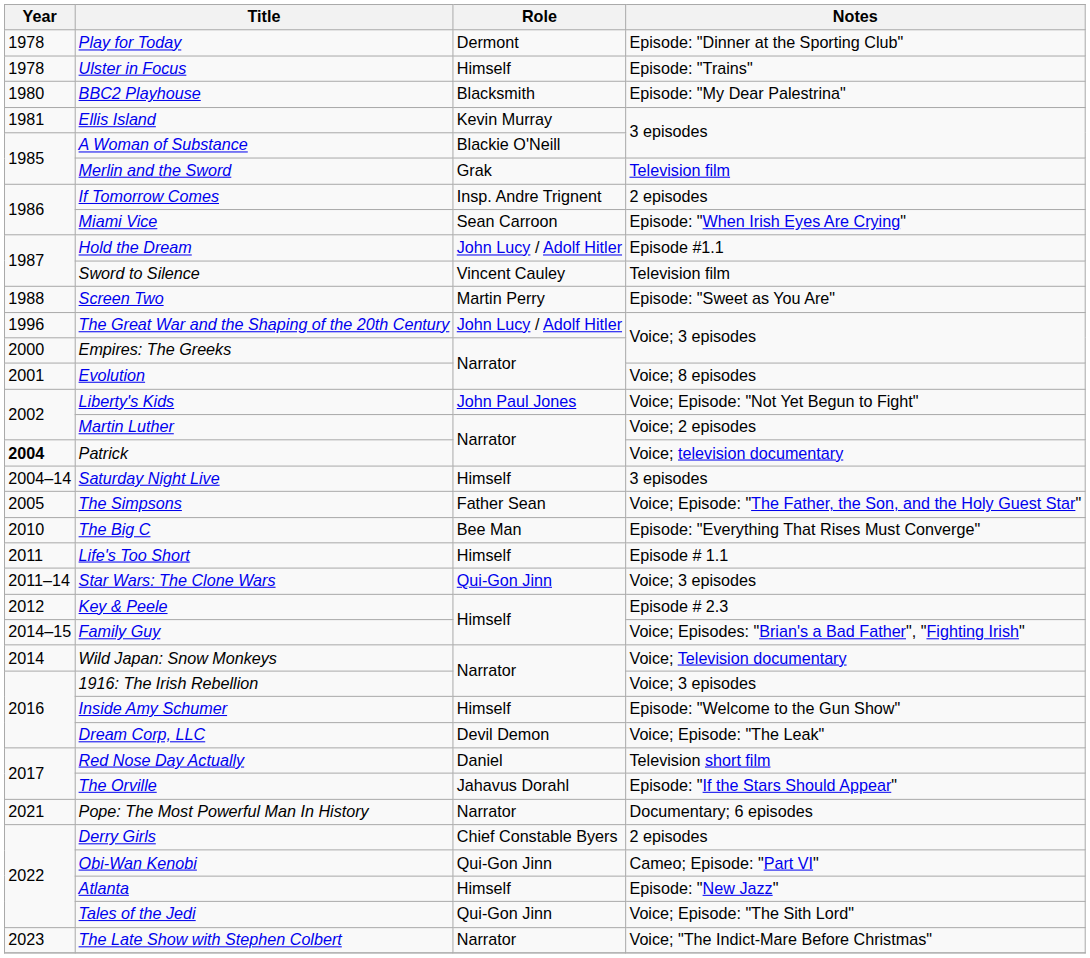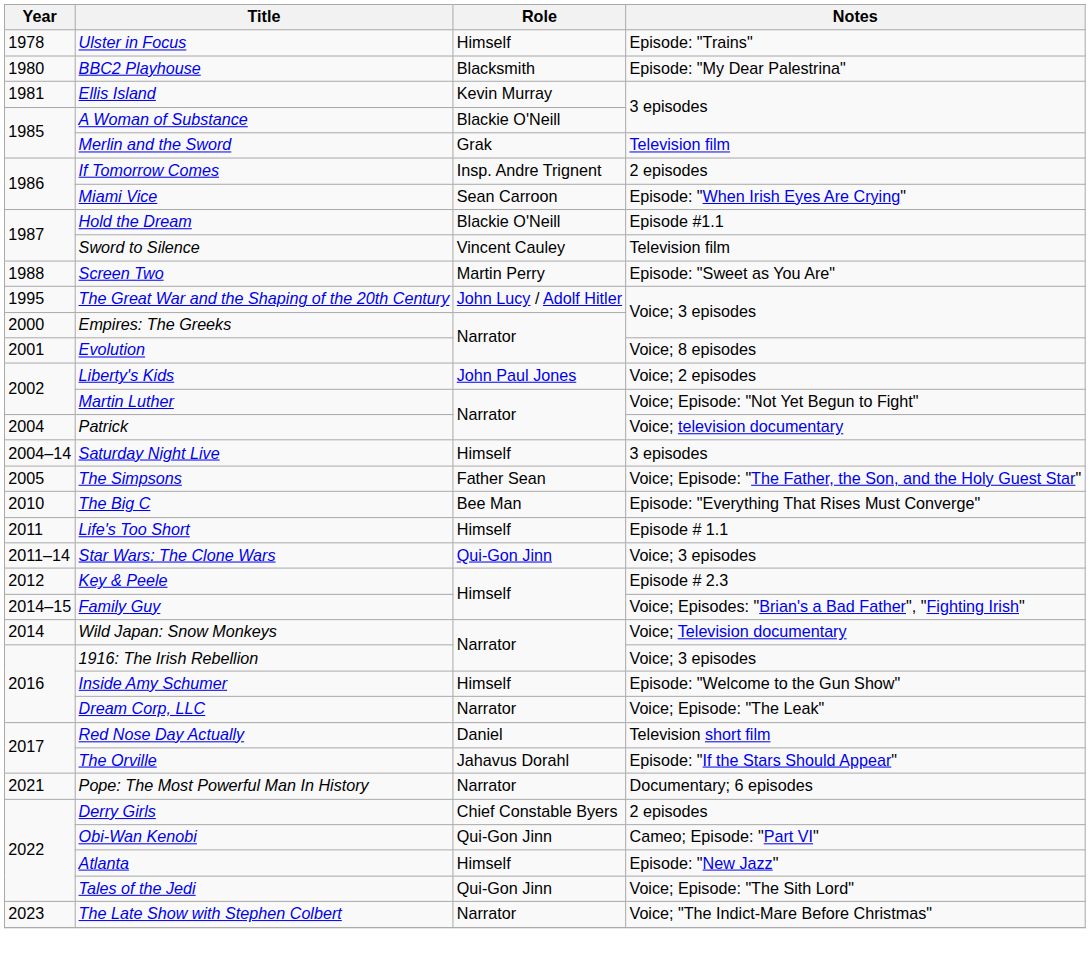 <table class="wikitable sortable unsortable">
 <tr>
 <th>Year</th>
 <th>Title</th>
 <th>Role</th>
 <th>Notes</th>
-</tr>
-<tr>
-<td>1978</td>
-<td><em><a href='#'>Play for Today</a></em></td>
-<td>Dermont</td>
-<td>Episode: "Dinner at the Sporting Club"</td>
 </tr>
 <tr>
 <td>1978</td>
 <td><em><a href='#'>Ulster in Focus</a></em></td>
 <td>Himself</td>
 <td>Episode: "Trains"</td>
 </tr>
 <tr>
 <td>1980</td>
 <td><em><a href='#'>BBC2 Playhouse</a></em></td>
 <td>Blacksmith</td>
 <td>Episode: "My Dear Palestrina"</td>
 </tr>
 <tr>
 <td>1981</td>
 <td><em><a href='#'>Ellis Island</a></em></td>
 <td>Kevin Murray</td>
 <td rowspan="2">3 episodes</td>
 </tr>
 <tr>
 <td rowspan="2">1985</td>
 <td><em><a href='#'>A Woman of Substance</a></em></td>
 <td>Blackie O'Neill</td>
 </tr>
 <tr>
 <td><em><a href='#'>Merlin and the Sword</a></em></td>
 <td>Grak</td>
 <td><a href='#'>Television film</a></td>
 </tr>
 <tr>
 <td rowspan="2">1986</td>
 <td><em><a href='#'>If Tomorrow Comes</a></em></td>
 <td>Insp. Andre Trignent</td>
 <td>2 episodes</td>
 </tr>
 <tr>
 <td><em><a href='#'>Miami Vice</a></em></td>
 <td>Sean Carroon</td>
 <td>Episode: "<a href='#'>When Irish Eyes Are Crying</a>"</td>
 </tr>
 <tr>
 <td rowspan="2">1987</td>
 <td><em><a href='#'>Hold the Dream</a></em></td>
-<td><a href='#'>John Lucy</a> / <a href='#'>Adolf Hitler</a></td>
+<td>Blackie O'Neill</td>
 <td>Episode #1.1</td>
 </tr>
 <tr>
 <td><em>Sword to Silence</em></td>
 <td>Vincent Cauley</td>
 <td>Television film</td>
 </tr>
 <tr>
 <td>1988</td>
 <td><em><a href='#'>Screen Two</a></em></td>
 <td>Martin Perry</td>
 <td>Episode: "Sweet as You Are"</td>
 </tr>
 <tr>
-<td>1996</td>
+<td>1995</td>
 <td><em><a href='#'>The Great War and the Shaping of the 20th Century</a></em></td>
 <td><a href='#'>John Lucy</a> / <a href='#'>Adolf Hitler</a></td>
 <td rowspan="2">Voice; 3 episodes</td>
 </tr>
 <tr>
 <td>2000</td>
 <td><em>Empires: The Greeks</em></td>
 <td rowspan="2">Narrator</td>
 </tr>
 <tr>
 <td>2001</td>
 <td><em><a href='#'>Evolution</a></em></td>
 <td>Voice; 8 episodes</td>
 </tr>
 <tr>
 <td rowspan="2">2002</td>
 <td><em><a href='#'>Liberty's Kids</a></em></td>
 <td><a href='#'>John Paul Jones</a></td>
-<td>Voice; Episode: "Not Yet Begun to Fight"</td>
+<td>Voice; 2 episodes</td>
 </tr>
 <tr>
 <td><em><a href='#'>Martin Luther</a></em></td>
 <td rowspan="2">Narrator</td>
-<td>Voice; 2 episodes</td>
+<td>Voice; Episode: "Not Yet Begun to Fight"</td>
 </tr>
 <tr>
-<td><strong>2004</strong></td>
+<td>2004</td>
 <td><em>Patrick</em></td>
 <td>Voice; <a href='#'>television documentary</a></td>
 </tr>
 <tr>
 <td>2004–14</td>
 <td><em><a href='#'>Saturday Night Live</a></em></td>
 <td>Himself</td>
 <td>3 episodes</td>
 </tr>
 <tr>
 <td>2005</td>
 <td><em><a href='#'>The Simpsons</a></em></td>
 <td>Father Sean</td>
 <td>Voice; Episode: "<a href='#'>The Father, the Son, and the Holy Guest Star</a>"</td>
 </tr>
 <tr>
 <td>2010</td>
 <td><em><a href='#'>The Big C</a></em></td>
 <td>Bee Man</td>
 <td>Episode: "Everything That Rises Must Converge"</td>
 </tr>
 <tr>
 <td>2011</td>
 <td><em><a href='#'>Life's Too Short</a></em></td>
 <td>Himself</td>
 <td>Episode # 1.1</td>
 </tr>
 <tr>
 <td>2011–14</td>
 <td><em><a href='#'>Star Wars: The Clone Wars</a></em></td>
 <td><a href='#'>Qui-Gon Jinn</a></td>
 <td>Voice; 3 episodes</td>
 </tr>
 <tr>
 <td>2012</td>
 <td><em><a href='#'>Key & Peele</a></em></td>
 <td rowspan="2">Himself</td>
 <td>Episode # 2.3</td>
 </tr>
 <tr>
 <td>2014–15</td>
 <td><em><a href='#'>Family Guy</a></em></td>
 <td>Voice; Episodes: "<a href='#'>Brian's a Bad Father</a>", "<a href='#'>Fighting Irish</a>"</td>
 </tr>
 <tr>
 <td>2014</td>
 <td><em>Wild Japan: Snow Monkeys</em></td>
 <td rowspan="2">Narrator</td>
 <td>Voice; <a href='#'>Television documentary</a></td>
 </tr>
 <tr>
 <td rowspan="3">2016</td>
 <td><em>1916: The Irish Rebellion </em></td>
 <td>Voice; 3 episodes</td>
 </tr>
 <tr>
 <td><em><a href='#'>Inside Amy Schumer</a></em></td>
 <td>Himself</td>
 <td>Episode: "Welcome to the Gun Show"</td>
 </tr>
 <tr>
 <td><em><a href='#'>Dream Corp, LLC</a></em></td>
-<td>Devil Demon</td>
+<td>Narrator</td>
 <td>Voice; Episode: "The Leak"</td>
 </tr>
 <tr>
 <td rowspan="2">2017</td>
 <td><em><a href='#'>Red Nose Day Actually</a></em></td>
 <td>Daniel</td>
 <td>Television <a href='#'>short film</a></td>
 </tr>
 <tr>
 <td><em><a href='#'>The Orville</a></em></td>
 <td>Jahavus Dorahl</td>
 <td>Episode: "<a href='#'>If the Stars Should Appear</a>"</td>
 </tr>
 <tr>
 <td>2021</td>
 <td><em>Pope: The Most Powerful Man In History</em></td>
 <td>Narrator</td>
 <td>Documentary; 6 episodes</td>
 </tr>
 <tr>
 <td rowspan="4">2022</td>
 <td><em><a href='#'>Derry Girls</a></em></td>
 <td>Chief Constable Byers</td>
 <td>2 episodes</td>
 </tr>
 <tr>
 <td><em><a href='#'>Obi-Wan Kenobi</a></em></td>
 <td>Qui-Gon Jinn</td>
 <td>Cameo; Episode: "<a href='#'>Part VI</a>"</td>
 </tr>
 <tr>
 <td><em><a href='#'>Atlanta</a></em></td>
 <td>Himself</td>
 <td>Episode: "<a href='#'>New Jazz</a>"</td>
 </tr>
 <tr>
 <td><em><a href='#'>Tales of the Jedi</a></em></td>
 <td>Qui-Gon Jinn</td>
 <td>Voice; Episode: "The Sith Lord"</td>
 </tr>
 <tr>
 <td>2023</td>
 <td><em><a href='#'>The Late Show with Stephen Colbert</a></em></td>
 <td>Narrator</td>
 <td>Voice; "The Indict-Mare Before Christmas"</td>
 </tr>
 <tr>
 </tr>
 </table>
